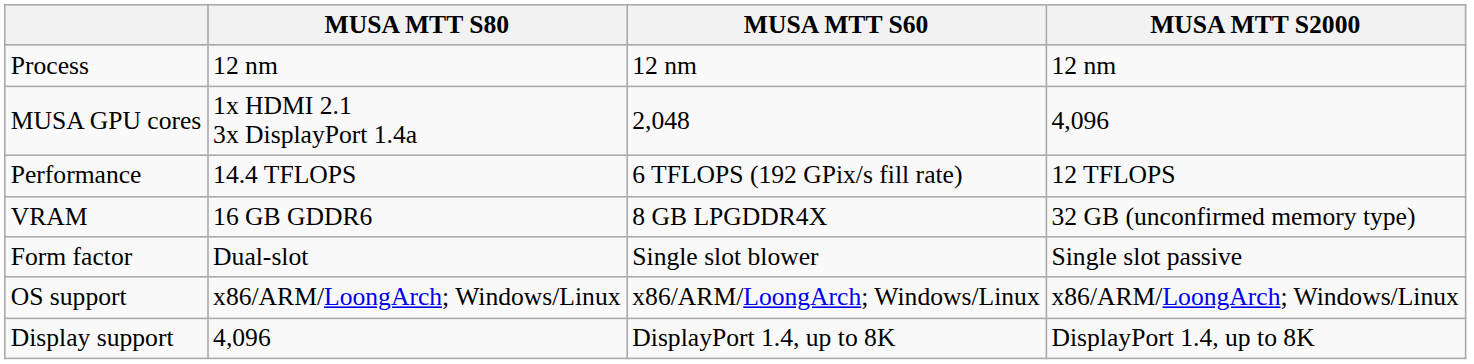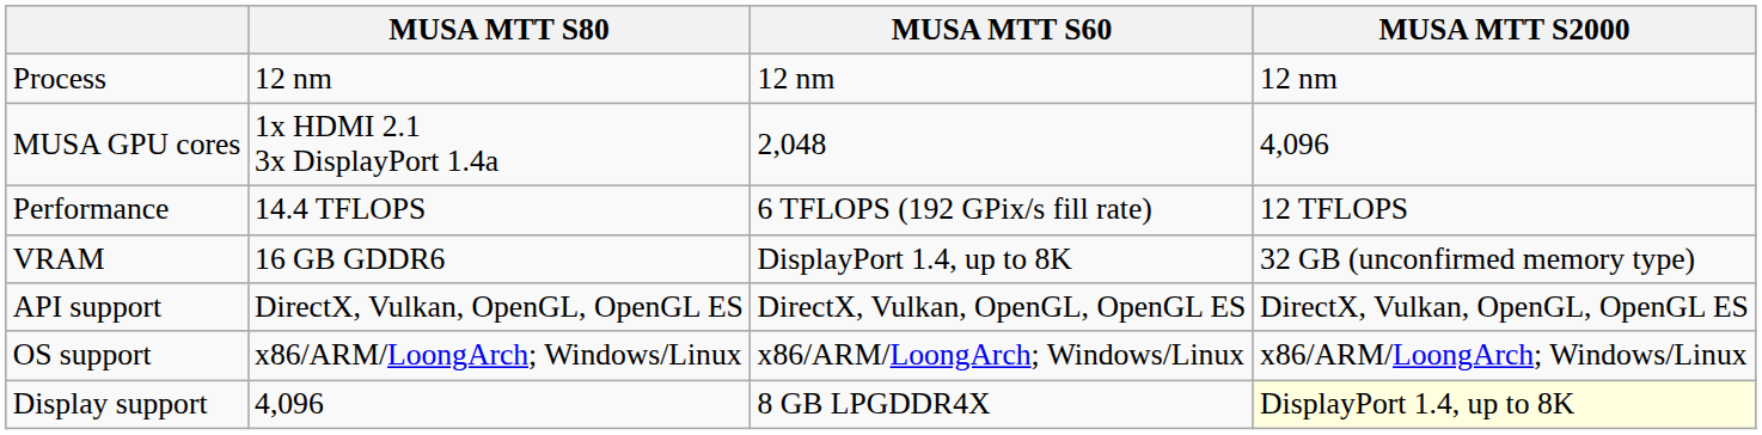 <table class="wikitable sortable">
 <tr>
 <th></th>
 <th>MUSA MTT S80</th>
 <th>MUSA MTT S60</th>
 <th>MUSA MTT S2000</th>
 </tr>
 <tr>
 <td>Process</td>
 <td>12 nm</td>
 <td>12 nm</td>
 <td>12 nm</td>
 </tr>
 <tr>
 <td>MUSA GPU cores</td>
 <td>1x HDMI 2.1<br>3x DisplayPort 1.4a</td>
 <td>2,048</td>
 <td>4,096</td>
 </tr>
 <tr>
 <td>Performance</td>
 <td>14.4 TFLOPS</td>
 <td>6 TFLOPS (192 GPix/s fill rate)</td>
 <td>12 TFLOPS</td>
 </tr>
 <tr>
 <td>VRAM</td>
 <td>16 GB GDDR6</td>
-<td>8 GB LPGDDR4X</td>
+<td>DisplayPort 1.4, up to 8K</td>
 <td>32 GB (unconfirmed memory type)</td>
 </tr>
 <tr>
-<td>Form factor</td>
-<td>Dual-slot</td>
-<td>Single slot blower</td>
-<td>Single slot passive</td>
+<td>API support</td>
+<td>DirectX, Vulkan, OpenGL, OpenGL ES</td>
+<td>DirectX, Vulkan, OpenGL, OpenGL ES</td>
+<td>DirectX, Vulkan, OpenGL, OpenGL ES</td>
 </tr>
 <tr>
 <td>OS support</td>
 <td>x86/ARM/<a href='#'>LoongArch</a>; Windows/Linux</td>
 <td>x86/ARM/<a href='#'>LoongArch</a>; Windows/Linux</td>
 <td>x86/ARM/<a href='#'>LoongArch</a>; Windows/Linux</td>
 </tr>
 <tr>
 <td>Display support</td>
 <td>4,096</td>
-<td>DisplayPort 1.4, up to 8K</td>
-<td>DisplayPort 1.4, up to 8K</td>
+<td>8 GB LPGDDR4X</td>
+<td style="background: lightyellow;">DisplayPort 1.4, up to 8K</td>
 </tr>
 </table>
